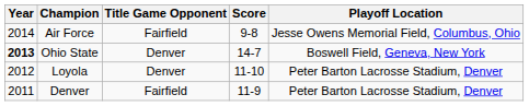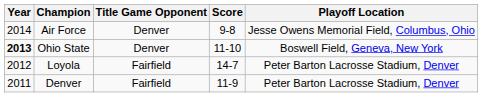 <table class= "wikitable" style="text-align:center">
 <tr>
 <th>Year</th>
 <th>Champion</th>
 <th>Title Game Opponent</th>
 <th>Score</th>
 <th>Playoff Location</th>
 </tr>
 <tr>
 <td>2014</td>
 <td>Air Force</td>
-<td>Fairfield</td>
+<td>Denver</td>
 <td>9-8</td>
 <td>Jesse Owens Memorial Field, <a href='#'>Columbus, Ohio</a></td>
 </tr>
 <tr>
 <td><strong>2013</strong></td>
 <td>Ohio State</td>
 <td>Denver</td>
-<td>14-7</td>
+<td>11-10</td>
 <td>Boswell Field, <a href='#'>Geneva, New York</a></td>
 </tr>
 <tr>
 <td>2012</td>
 <td>Loyola</td>
-<td>Denver</td>
-<td>11-10</td>
+<td>Fairfield</td>
+<td>14-7</td>
 <td>Peter Barton Lacrosse Stadium, <a href='#'>Denver</a></td>
 </tr>
 <tr>
 <td>2011</td>
 <td>Denver</td>
 <td>Fairfield</td>
 <td>11-9</td>
 <td>Peter Barton Lacrosse Stadium, <a href='#'>Denver</a></td>
 </tr>
 </table>
